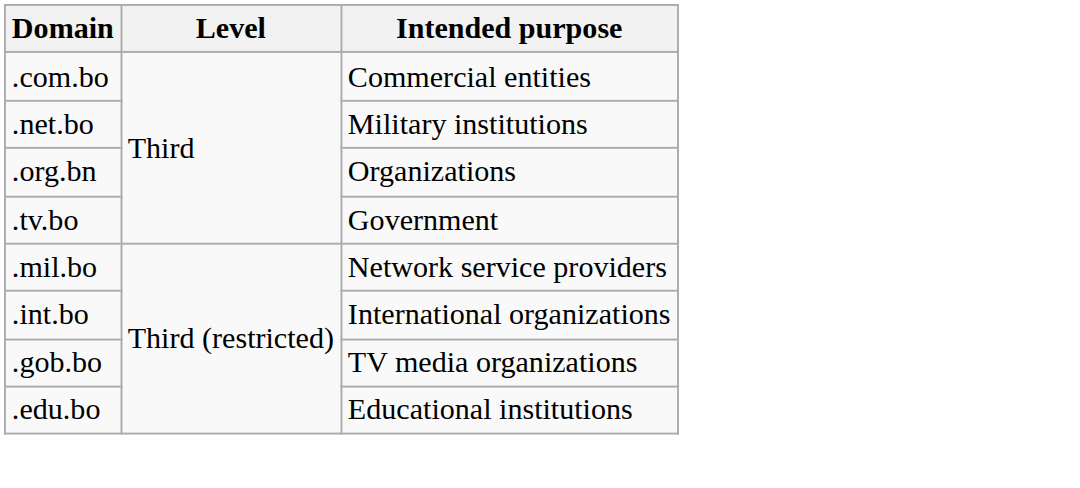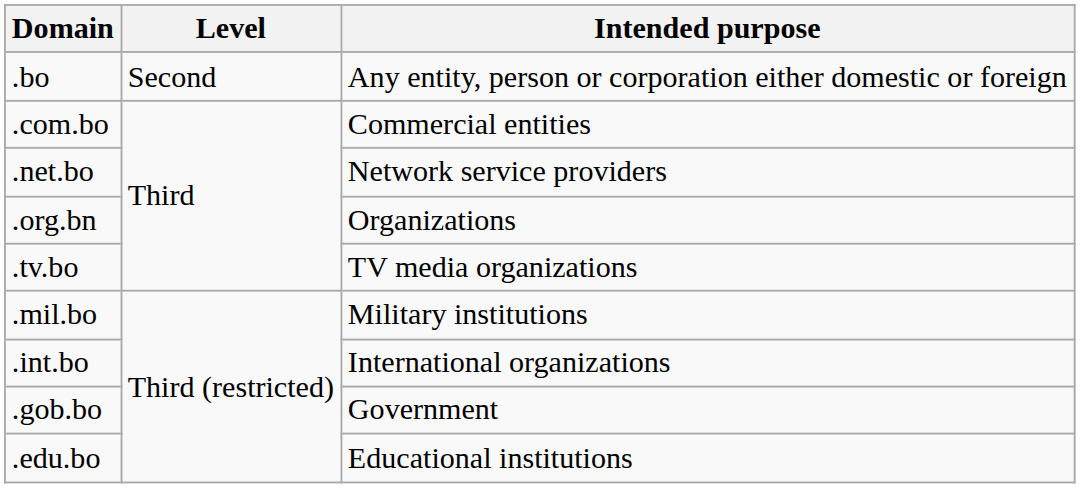 <table class="wikitable">
 <tr>
 <th>Domain</th>
 <th>Level</th>
 <th>Intended purpose</th>
+</tr>
+<tr>
+<td>.bo</td>
+<td>Second</td>
+<td>Any entity, person or corporation either domestic or foreign</td>
 </tr>
 <tr>
 <td>.com.bo</td>
 <td rowspan="4">Third</td>
 <td>Commercial entities</td>
 </tr>
 <tr>
 <td>.net.bo</td>
-<td>Military institutions</td>
+<td>Network service providers</td>
 </tr>
 <tr>
 <td>.org.bn</td>
 <td>Organizations</td>
 </tr>
 <tr>
 <td>.tv.bo</td>
-<td>Government</td>
+<td>TV media organizations</td>
 </tr>
 <tr>
 <td>.mil.bo</td>
 <td rowspan="4">Third (restricted)</td>
-<td>Network service providers</td>
+<td>Military institutions</td>
 </tr>
 <tr>
 <td>.int.bo</td>
 <td>International organizations</td>
 </tr>
 <tr>
 <td>.gob.bo</td>
-<td>TV media organizations</td>
+<td>Government</td>
 </tr>
 <tr>
 <td>.edu.bo</td>
 <td>Educational institutions</td>
 </tr>
 </table>
